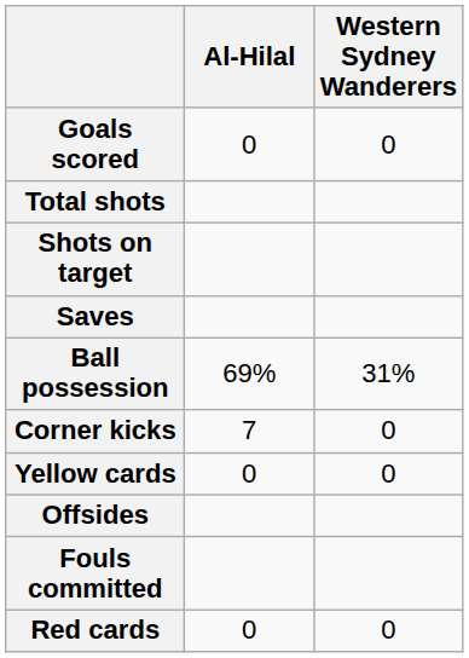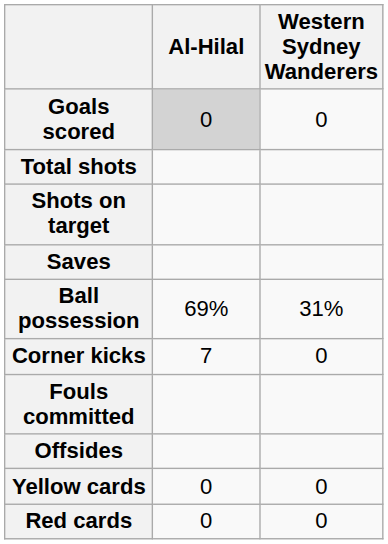 <table class="wikitable plainrowheaders" style="text-align: center">
 <tr>
 <th scope="col" style="width:100px;"></th>
 <th scope="col" style="width:70px;">Al-Hilal</th>
 <th scope="col" style="width:70px;">Western Sydney Wanderers</th>
 </tr>
 <tr>
 <th scope=row>Goals scored</th>
-<td>0</td>
+<td style="background: lightgrey;">0</td>
 <td>0</td>
 </tr>
 <tr>
 <th scope=row>Total shots</th>
 <td></td>
 <td></td>
 </tr>
 <tr>
 <th scope=row>Shots on target</th>
 <td></td>
 <td></td>
 </tr>
 <tr>
 <th scope=row>Saves</th>
 <td></td>
 <td></td>
 </tr>
 <tr>
 <th scope=row>Ball possession</th>
 <td>69%</td>
 <td>31%</td>
 </tr>
 <tr>
 <th scope=row>Corner kicks</th>
 <td>7</td>
 <td>0</td>
 </tr>
 <tr>
-<th scope=row>Yellow cards</th>
-<td>0</td>
-<td>0</td>
+<th scope=row>Fouls committed</th>
+<td></td>
+<td></td>
 </tr>
 <tr>
 <th scope=row>Offsides</th>
 <td></td>
 <td></td>
 </tr>
 <tr>
-<th scope=row>Fouls committed</th>
-<td></td>
-<td></td>
+<th scope=row>Yellow cards</th>
+<td>0</td>
+<td>0</td>
 </tr>
 <tr>
 <th scope=row>Red cards</th>
 <td>0</td>
 <td>0</td>
 </tr>
 </table>
